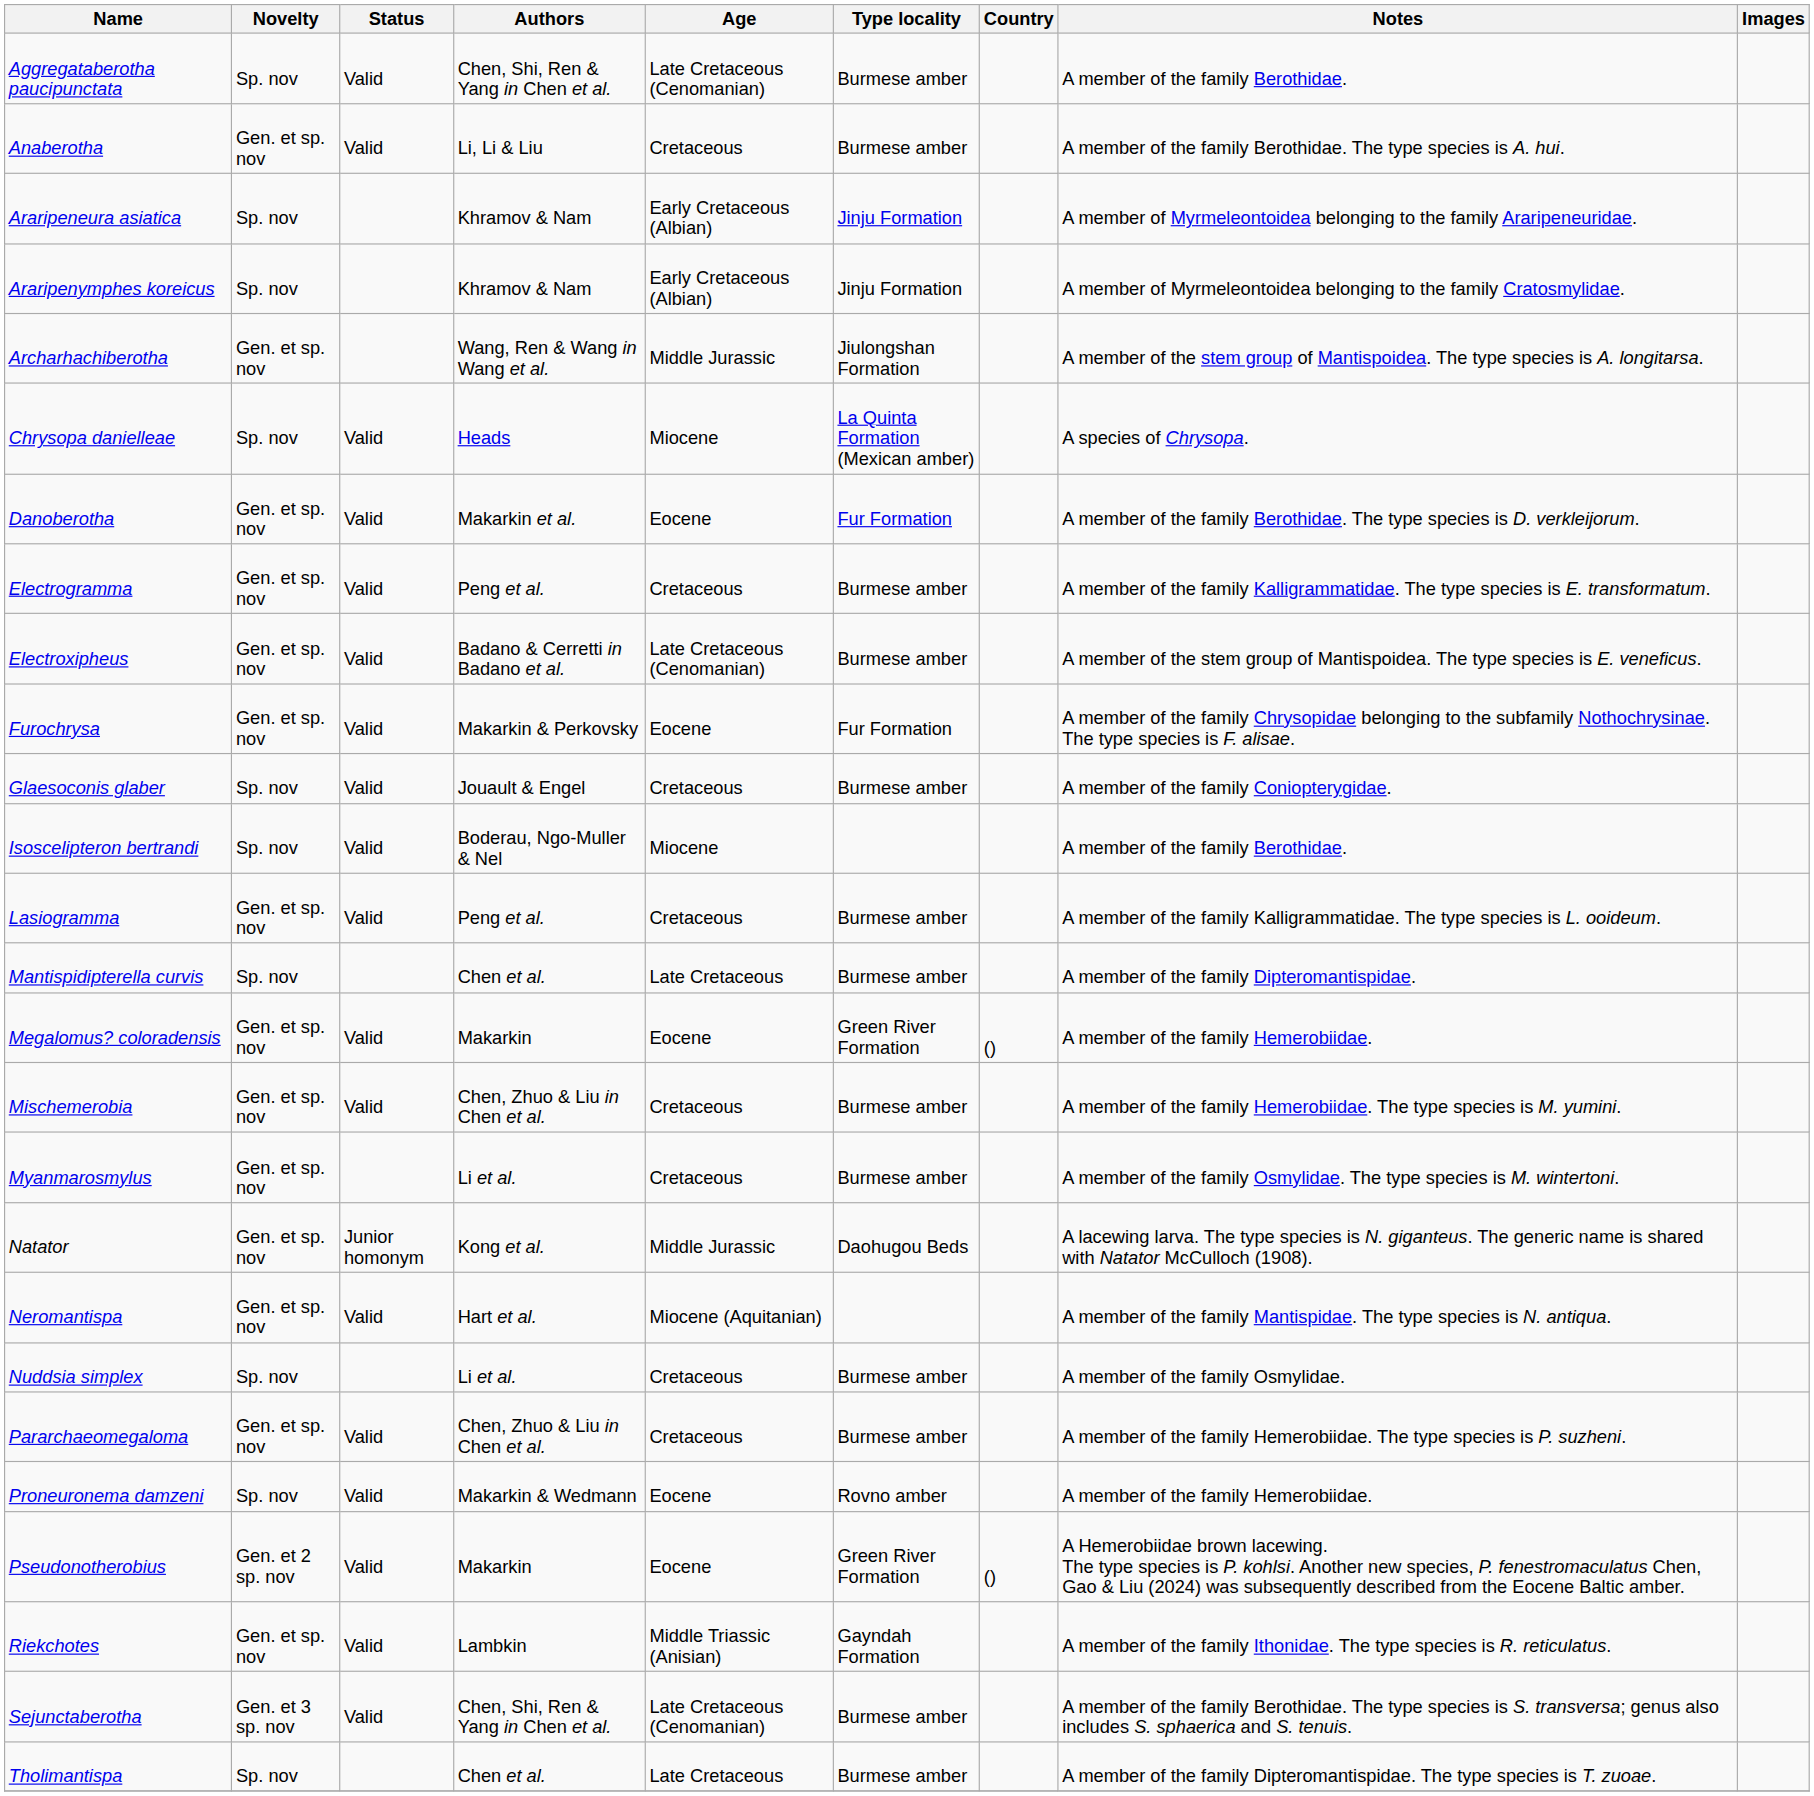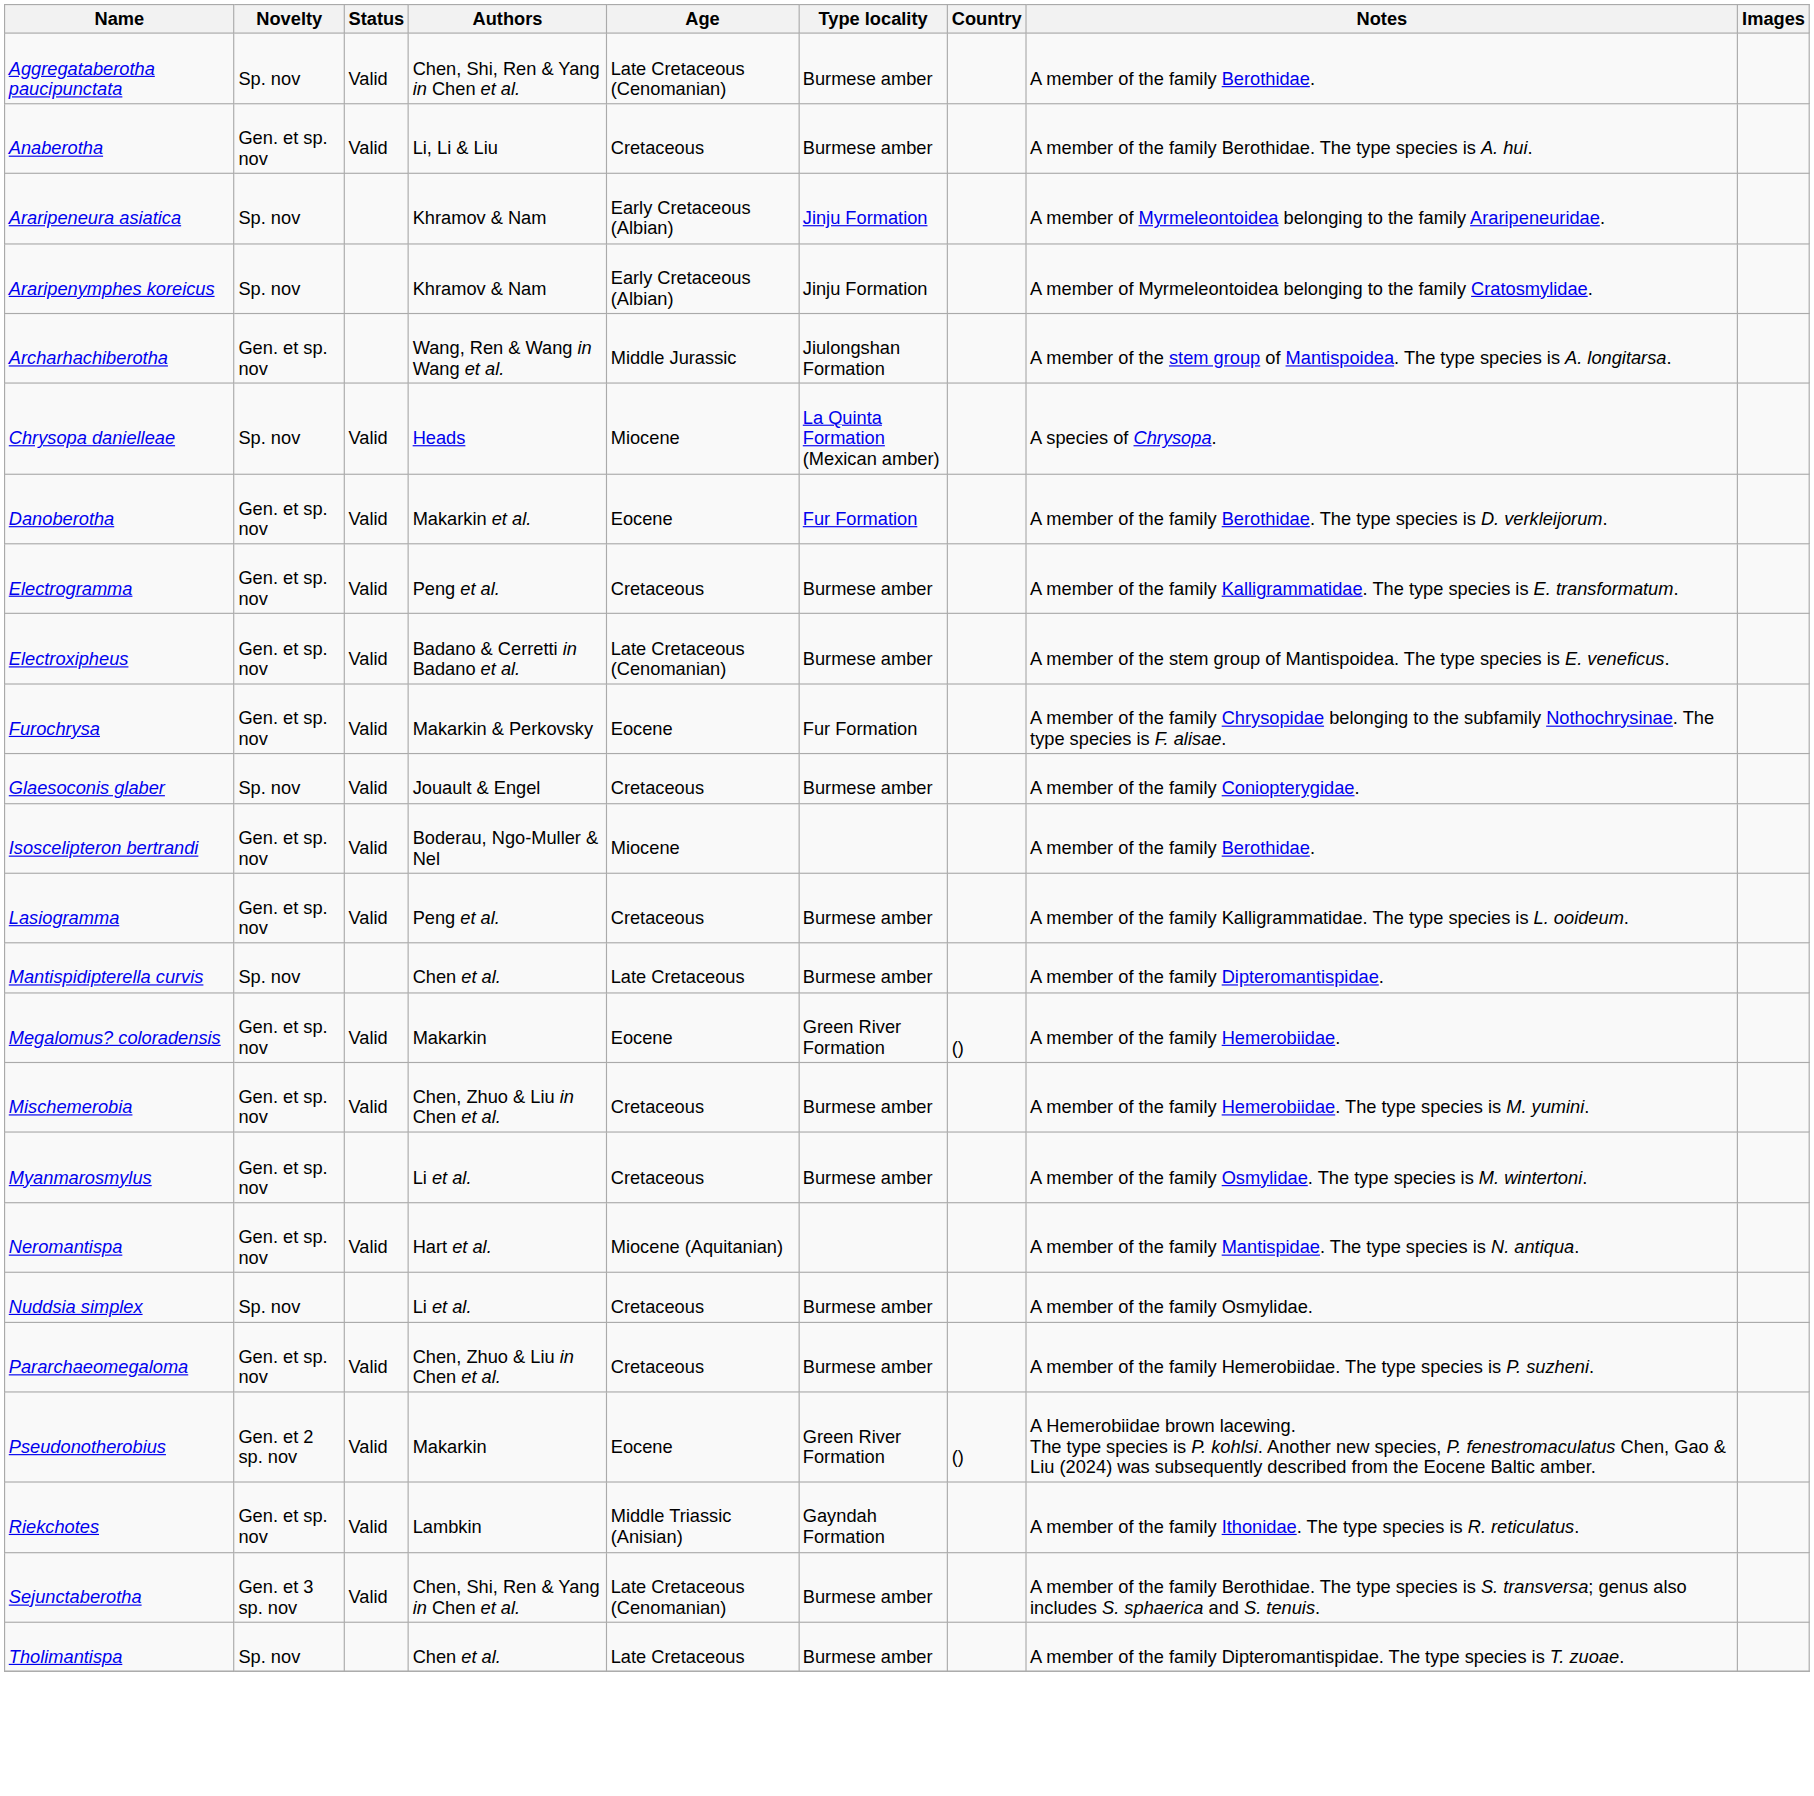 <table class="wikitable sortable" align="center" width="100%">
 <tr>
 <th>Name</th>
 <th>Novelty</th>
 <th>Status</th>
 <th>Authors</th>
 <th>Age</th>
 <th>Type locality</th>
 <th>Country</th>
 <th>Notes</th>
 <th>Images</th>
 </tr>
 <tr>
 <td><br><em><a href='#'>Aggregataberotha paucipunctata</a></em></td>
 <td><br>Sp. nov</td>
 <td><br>Valid</td>
 <td><br>Chen, Shi, Ren & Yang <em>in</em> Chen <em>et al.</em></td>
 <td><br>Late Cretaceous (Cenomanian)</td>
 <td><br>Burmese amber</td>
 <td><br></td>
 <td><br>A member of the family <a href='#'>Berothidae</a>.</td>
 <td></td>
 </tr>
 <tr>
 <td><br><em><a href='#'>Anaberotha</a></em></td>
 <td><br>Gen. et sp. nov</td>
 <td><br>Valid</td>
 <td><br>Li, Li & Liu</td>
 <td><br>Cretaceous</td>
 <td><br>Burmese amber</td>
 <td><br></td>
 <td><br>A member of the family Berothidae. The type species is <em>A. hui</em>.</td>
 <td></td>
 </tr>
 <tr>
 <td><br><em><a href='#'>Araripeneura asiatica</a></em></td>
 <td><br>Sp. nov</td>
 <td></td>
 <td><br>Khramov & Nam</td>
 <td><br>Early Cretaceous (Albian)</td>
 <td><br><a href='#'>Jinju Formation</a></td>
 <td><br></td>
 <td><br>A member of <a href='#'>Myrmeleontoidea</a> belonging to the family <a href='#'>Araripeneuridae</a>.</td>
 <td></td>
 </tr>
 <tr>
 <td><br><em><a href='#'>Araripenymphes koreicus</a></em></td>
 <td><br>Sp. nov</td>
 <td></td>
 <td><br>Khramov & Nam</td>
 <td><br>Early Cretaceous (Albian)</td>
 <td><br>Jinju Formation</td>
 <td><br></td>
 <td><br>A member of Myrmeleontoidea belonging to the family <a href='#'>Cratosmylidae</a>.</td>
 <td></td>
 </tr>
 <tr>
 <td><br><em><a href='#'>Archarhachiberotha</a></em></td>
 <td><br>Gen. et sp. nov</td>
 <td></td>
 <td><br>Wang, Ren & Wang <em>in</em> Wang <em>et al.</em></td>
 <td><br>Middle Jurassic</td>
 <td><br>Jiulongshan Formation</td>
 <td><br></td>
 <td><br>A member of the <a href='#'>stem group</a> of <a href='#'>Mantispoidea</a>. The type species is <em>A. longitarsa</em>.</td>
 <td></td>
 </tr>
 <tr>
 <td><br><em><a href='#'>Chrysopa danielleae</a></em></td>
 <td><br>Sp. nov</td>
 <td><br>Valid</td>
 <td><br><a href='#'>Heads</a></td>
 <td><br>Miocene</td>
 <td><br><a href='#'>La Quinta Formation</a><br>(Mexican amber)</td>
 <td><br></td>
 <td><br>A species of <em><a href='#'>Chrysopa</a></em>.</td>
 <td></td>
 </tr>
 <tr>
 <td><br><em><a href='#'>Danoberotha</a></em></td>
 <td><br>Gen. et sp. nov</td>
 <td><br>Valid</td>
 <td><br>Makarkin <em>et al.</em></td>
 <td><br>Eocene</td>
 <td><br><a href='#'>Fur Formation</a></td>
 <td><br></td>
 <td><br>A member of the family <a href='#'>Berothidae</a>. The type species is <em>D. verkleijorum</em>.</td>
 <td></td>
 </tr>
 <tr>
 <td><br><em><a href='#'>Electrogramma</a></em></td>
 <td><br>Gen. et sp. nov</td>
 <td><br>Valid</td>
 <td><br>Peng <em>et al.</em></td>
 <td><br>Cretaceous</td>
 <td><br>Burmese amber</td>
 <td><br></td>
 <td><br>A member of the family <a href='#'>Kalligrammatidae</a>. The type species is <em>E. transformatum</em>.</td>
 <td></td>
 </tr>
 <tr>
 <td><br><em><a href='#'>Electroxipheus</a></em></td>
 <td><br>Gen. et sp. nov</td>
 <td><br>Valid</td>
 <td><br>Badano & Cerretti <em>in</em> Badano <em>et al.</em></td>
 <td><br>Late Cretaceous (Cenomanian)</td>
 <td><br>Burmese amber</td>
 <td><br></td>
 <td><br>A member of the stem group of Mantispoidea. The type species is <em>E. veneficus</em>.</td>
 <td></td>
 </tr>
 <tr>
 <td><br><em><a href='#'>Furochrysa</a></em></td>
 <td><br>Gen. et sp. nov</td>
 <td><br>Valid</td>
 <td><br>Makarkin & Perkovsky</td>
 <td><br>Eocene</td>
 <td><br>Fur Formation</td>
 <td><br></td>
 <td><br>A member of the family <a href='#'>Chrysopidae</a> belonging to the subfamily <a href='#'>Nothochrysinae</a>. The type species is <em>F. alisae</em>.</td>
 <td></td>
 </tr>
 <tr>
 <td><br><em><a href='#'>Glaesoconis glaber</a></em></td>
 <td><br>Sp. nov</td>
 <td><br>Valid</td>
 <td><br>Jouault & Engel</td>
 <td><br>Cretaceous</td>
 <td><br>Burmese amber</td>
 <td><br></td>
 <td><br>A member of the family <a href='#'>Coniopterygidae</a>.</td>
 <td></td>
 </tr>
 <tr>
 <td><br><em><a href='#'>Isoscelipteron bertrandi</a></em></td>
-<td><br>Sp. nov</td>
+<td><br>Gen. et sp. nov</td>
 <td><br>Valid</td>
 <td><br>Boderau, Ngo-Muller & Nel</td>
 <td><br>Miocene</td>
 <td></td>
 <td><br></td>
 <td><br>A member of the family <a href='#'>Berothidae</a>.</td>
 <td></td>
 </tr>
 <tr>
 <td><br><em><a href='#'>Lasiogramma</a></em></td>
 <td><br>Gen. et sp. nov</td>
 <td><br>Valid</td>
 <td><br>Peng <em>et al.</em></td>
 <td><br>Cretaceous</td>
 <td><br>Burmese amber</td>
 <td><br></td>
 <td><br>A member of the family Kalligrammatidae. The type species is <em>L. ooideum</em>.</td>
 <td></td>
 </tr>
 <tr>
 <td><br><em><a href='#'>Mantispidipterella curvis</a></em></td>
 <td><br>Sp. nov</td>
 <td></td>
 <td><br>Chen <em>et al.</em></td>
 <td><br>Late Cretaceous</td>
 <td><br>Burmese amber</td>
 <td><br></td>
 <td><br>A member of the family <a href='#'>Dipteromantispidae</a>.</td>
 <td></td>
 </tr>
 <tr>
 <td><br><em><a href='#'>Megalomus? coloradensis</a></em></td>
 <td><br>Gen. et sp. nov</td>
 <td><br>Valid</td>
 <td><br>Makarkin</td>
 <td><br>Eocene</td>
 <td><br>Green River Formation</td>
 <td><br><br>()</td>
 <td><br>A member of the family <a href='#'>Hemerobiidae</a>.</td>
 <td></td>
 </tr>
 <tr>
 <td><br><em><a href='#'>Mischemerobia</a></em></td>
 <td><br>Gen. et sp. nov</td>
 <td><br>Valid</td>
 <td><br>Chen, Zhuo & Liu <em>in</em> Chen <em>et al.</em></td>
 <td><br>Cretaceous</td>
 <td><br>Burmese amber</td>
 <td><br></td>
 <td><br>A member of the family <a href='#'>Hemerobiidae</a>. The type species is <em>M. yumini</em>.</td>
 <td></td>
 </tr>
 <tr>
 <td><br><em><a href='#'>Myanmarosmylus</a></em></td>
 <td><br>Gen. et sp. nov</td>
 <td></td>
 <td><br>Li <em>et al.</em></td>
 <td><br>Cretaceous</td>
 <td><br>Burmese amber</td>
 <td><br></td>
 <td><br>A member of the family <a href='#'>Osmylidae</a>. The type species is <em>M. wintertoni</em>.</td>
 <td></td>
 </tr>
 <tr>
-<td><br><em>Natator</em></td>
-<td><br>Gen. et sp. nov</td>
-<td><br>Junior homonym</td>
-<td><br>Kong <em>et al.</em></td>
-<td><br>Middle Jurassic</td>
-<td><br>Daohugou Beds</td>
-<td><br></td>
-<td><br>A lacewing larva. The type species is <em>N. giganteus</em>. The generic name is shared with <em>Natator</em> McCulloch (1908).</td>
-<td></td>
-</tr>
-<tr>
 <td><br><em><a href='#'>Neromantispa</a></em></td>
 <td><br>Gen. et sp. nov</td>
 <td><br>Valid</td>
 <td><br>Hart <em>et al.</em></td>
 <td><br>Miocene (Aquitanian)</td>
 <td></td>
 <td><br></td>
 <td><br>A member of the family <a href='#'>Mantispidae</a>. The type species is <em>N. antiqua</em>.</td>
 <td></td>
 </tr>
 <tr>
 <td><br><em><a href='#'>Nuddsia simplex</a></em></td>
 <td><br>Sp. nov</td>
 <td></td>
 <td><br>Li <em>et al.</em></td>
 <td><br>Cretaceous</td>
 <td><br>Burmese amber</td>
 <td><br></td>
 <td><br>A member of the family Osmylidae.</td>
 <td></td>
 </tr>
 <tr>
 <td><br><em><a href='#'>Pararchaeomegaloma</a></em></td>
 <td><br>Gen. et sp. nov</td>
 <td><br>Valid</td>
 <td><br>Chen, Zhuo & Liu <em>in</em> Chen <em>et al.</em></td>
 <td><br>Cretaceous</td>
 <td><br>Burmese amber</td>
 <td><br></td>
 <td><br>A member of the family Hemerobiidae. The type species is <em>P. suzheni</em>.</td>
-<td></td>
-</tr>
-<tr>
-<td><br><em><a href='#'>Proneuronema damzeni</a></em></td>
-<td><br>Sp. nov</td>
-<td><br>Valid</td>
-<td><br>Makarkin & Wedmann</td>
-<td><br>Eocene</td>
-<td><br>Rovno amber</td>
-<td><br></td>
-<td><br>A member of the family Hemerobiidae.</td>
 <td></td>
 </tr>
 <tr>
 <td><br><em><a href='#'>Pseudonotherobius</a></em></td>
 <td><br>Gen. et 2 sp. nov</td>
 <td><br>Valid</td>
 <td><br>Makarkin</td>
 <td><br>Eocene</td>
 <td><br>Green River Formation</td>
 <td><br><br>()</td>
 <td><br>A Hemerobiidae brown lacewing.<br> The type species is <em>P. kohlsi</em>. Another new species, <em>P. fenestromaculatus</em> Chen, Gao & Liu (2024) was subsequently described from the Eocene Baltic amber.</td>
 <td></td>
 </tr>
 <tr>
 <td><br><em><a href='#'>Riekchotes</a></em></td>
 <td><br>Gen. et sp. nov</td>
 <td><br>Valid</td>
 <td><br>Lambkin</td>
 <td><br>Middle Triassic (Anisian)</td>
 <td><br>Gayndah Formation</td>
 <td><br></td>
 <td><br>A member of the family <a href='#'>Ithonidae</a>. The type species is <em>R. reticulatus</em>.</td>
 <td></td>
 </tr>
 <tr>
 <td><br><em><a href='#'>Sejunctaberotha</a></em></td>
 <td><br>Gen. et 3 sp. nov</td>
 <td><br>Valid</td>
 <td><br>Chen, Shi, Ren & Yang <em>in</em> Chen <em>et al.</em></td>
 <td><br>Late Cretaceous (Cenomanian)</td>
 <td><br>Burmese amber</td>
 <td><br></td>
 <td><br>A member of the family Berothidae. The type species is <em>S. transversa</em>; genus also includes <em>S. sphaerica</em> and <em>S. tenuis</em>.</td>
 <td></td>
 </tr>
 <tr>
 <td><br><em><a href='#'>Tholimantispa</a></em></td>
 <td><br>Sp. nov</td>
 <td></td>
 <td><br>Chen <em>et al.</em></td>
 <td><br>Late Cretaceous</td>
 <td><br>Burmese amber</td>
 <td><br></td>
 <td><br>A member of the family Dipteromantispidae. The type species is <em>T. zuoae</em>.</td>
 <td></td>
 </tr>
 <tr>
 </tr>
 </table>
